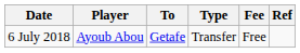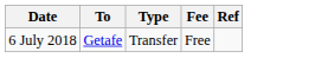 <table class="wikitable">
 <tr>
 <th>Date</th>
-<th>Player</th>
 <th>To</th>
 <th>Type</th>
 <th>Fee</th>
 <th>Ref</th>
 </tr>
 <tr>
 <td>6 July 2018</td>
-<td> <a href='#'>Ayoub Abou</a></td>
 <td> <a href='#'>Getafe</a></td>
 <td>Transfer</td>
 <td>Free</td>
 <td></td>
 </tr>
 </table>
